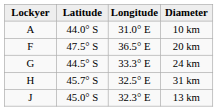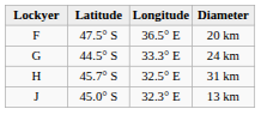 <table class="wikitable">
 <tr>
 <th width="25%" style="background:#eeeeee;">Lockyer</th>
 <th width="25%" style="background:#eeeeee;">Latitude</th>
 <th width="25%" style="background:#eeeeee;">Longitude</th>
 <th width="25%" style="background:#eeeeee;">Diameter</th>
-</tr>
-<tr>
-<td align="center">A</td>
-<td align="center">44.0° S</td>
-<td align="center">31.0° E</td>
-<td align="center">10 km</td>
 </tr>
 <tr>
 <td align="center">F</td>
 <td align="center">47.5° S</td>
 <td align="center">36.5° E</td>
 <td align="center">20 km</td>
 </tr>
 <tr>
 <td align="center">G</td>
 <td align="center">44.5° S</td>
 <td align="center">33.3° E</td>
 <td align="center">24 km</td>
 </tr>
 <tr>
 <td align="center">H</td>
 <td align="center">45.7° S</td>
 <td align="center">32.5° E</td>
 <td align="center">31 km</td>
 </tr>
 <tr>
 <td align="center">J</td>
 <td align="center">45.0° S</td>
 <td align="center">32.3° E</td>
 <td align="center">13 km</td>
 </tr>
 </table>
